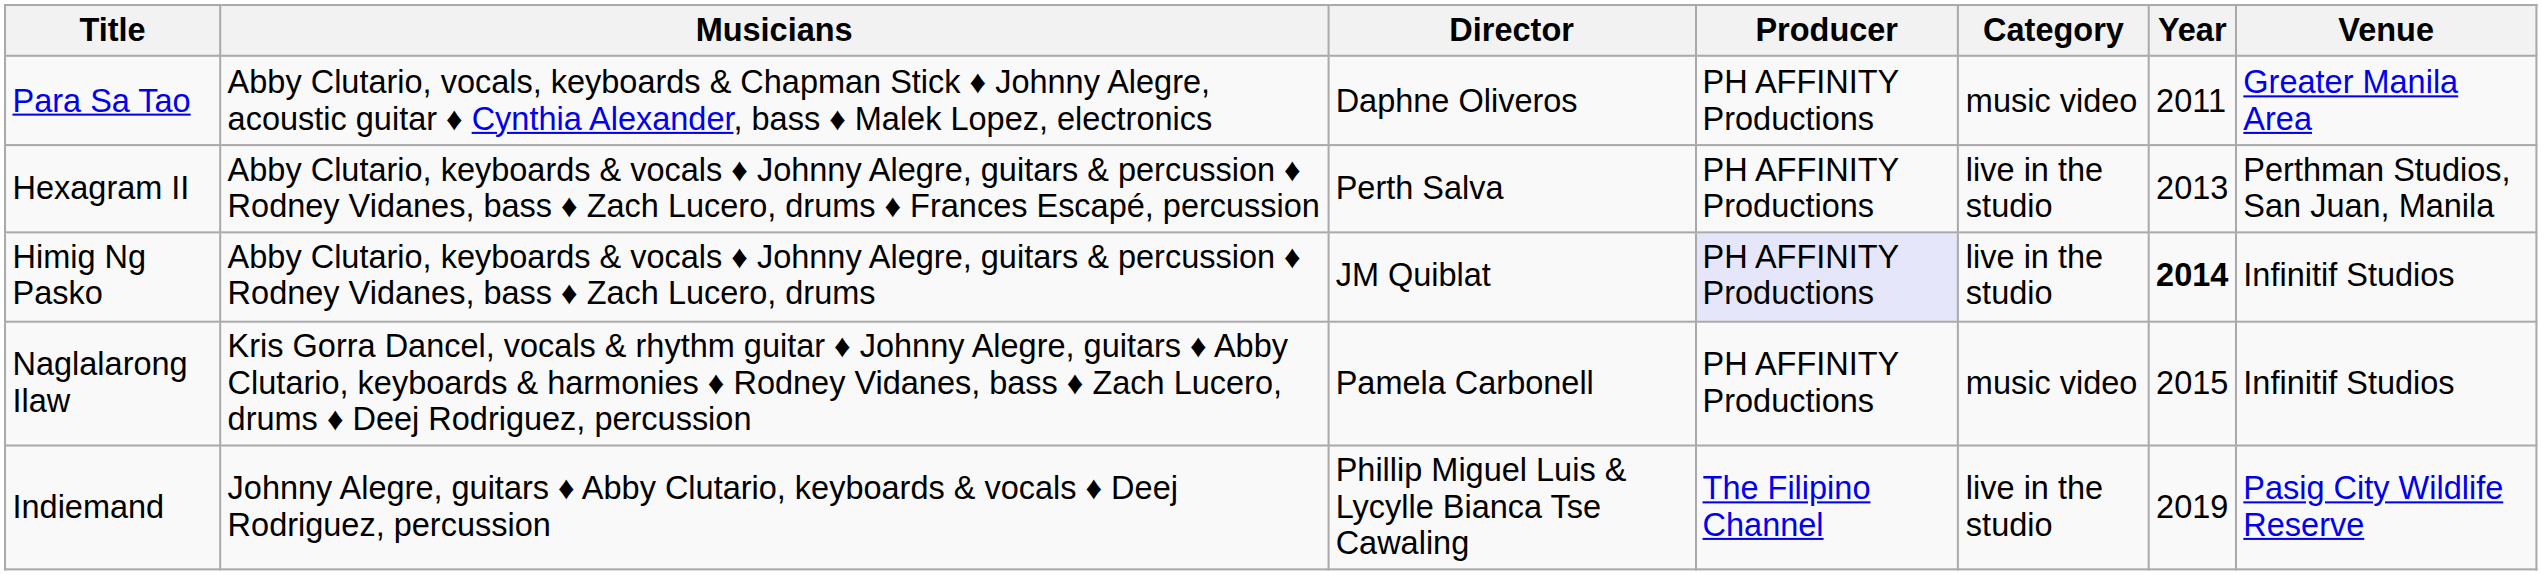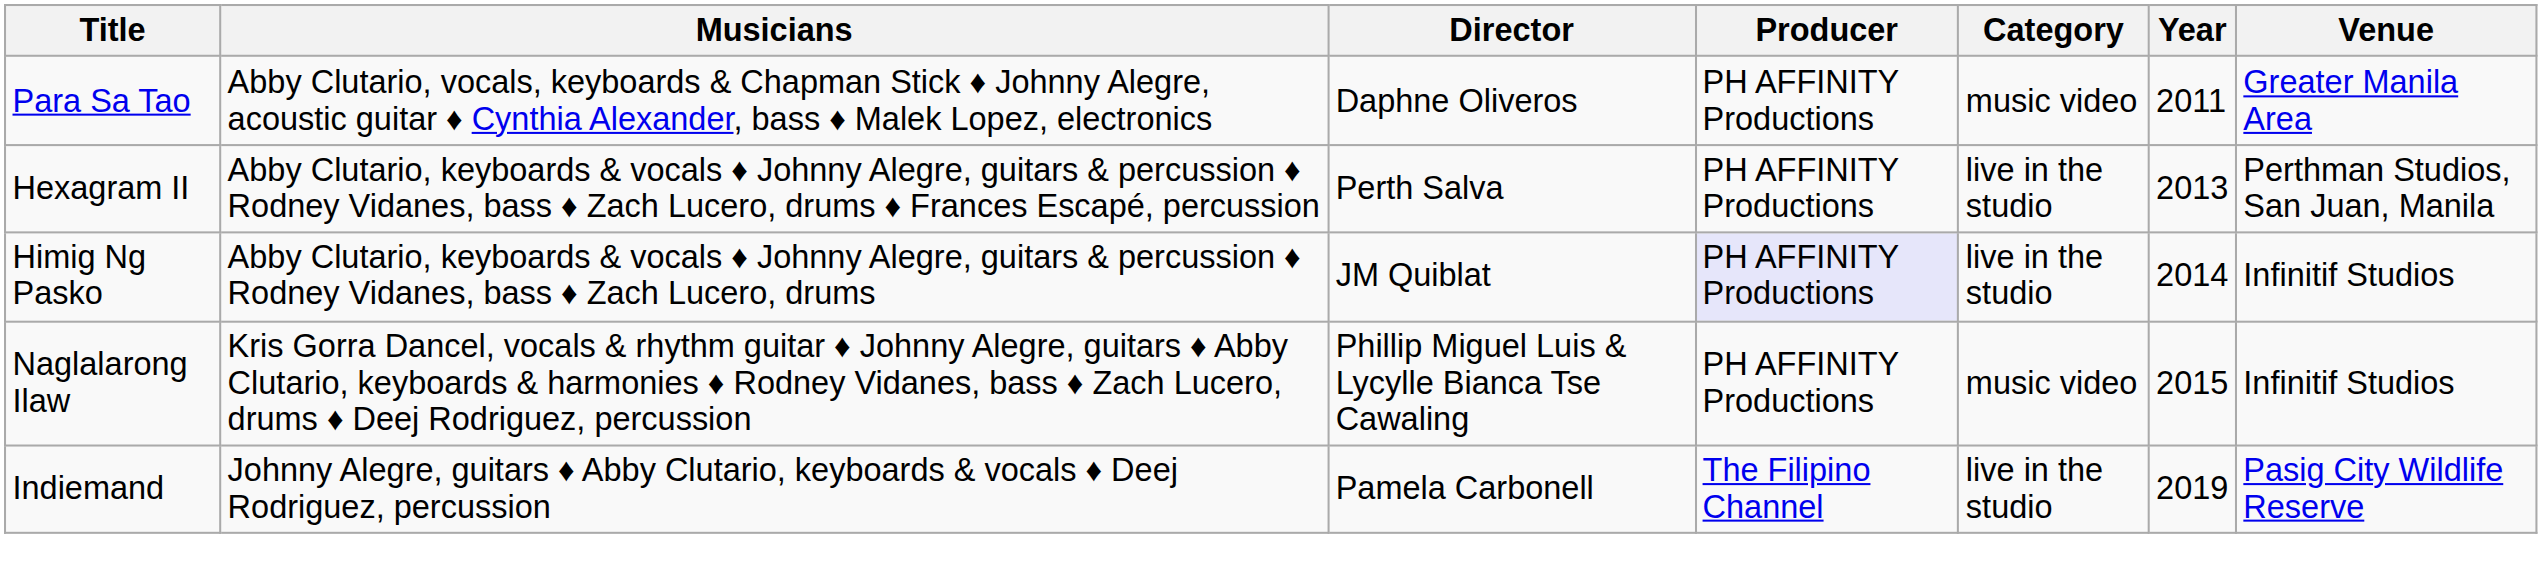 <table class="wikitable sortable mw-collapsible">
 <tr>
 <th>Title</th>
 <th>Musicians</th>
 <th>Director</th>
 <th>Producer</th>
 <th>Category</th>
 <th>Year</th>
 <th>Venue</th>
 </tr>
 <tr>
 <td><a href='#'>Para Sa Tao</a></td>
 <td>Abby Clutario, vocals, keyboards & Chapman Stick ♦ Johnny Alegre, acoustic guitar ♦ <a href='#'>Cynthia Alexander</a>, bass ♦ Malek Lopez, electronics</td>
 <td>Daphne Oliveros</td>
 <td>PH AFFINITY Productions</td>
 <td>music video</td>
 <td>2011</td>
 <td><a href='#'>Greater Manila Area</a></td>
 </tr>
 <tr>
 <td>Hexagram II</td>
 <td>Abby Clutario, keyboards & vocals ♦ Johnny Alegre, guitars & percussion ♦ Rodney Vidanes, bass ♦ Zach Lucero, drums ♦ Frances Escapé, percussion</td>
 <td>Perth Salva</td>
 <td>PH AFFINITY Productions</td>
 <td>live in the studio</td>
 <td>2013</td>
 <td>Perthman Studios, San Juan, Manila</td>
 </tr>
 <tr>
 <td>Himig Ng Pasko</td>
 <td>Abby Clutario, keyboards & vocals ♦ Johnny Alegre, guitars & percussion ♦ Rodney Vidanes, bass ♦ Zach Lucero, drums</td>
 <td>JM Quiblat</td>
 <td style="background: lavender;">PH AFFINITY Productions</td>
 <td>live in the studio</td>
-<td><strong>2014</strong></td>
+<td>2014</td>
 <td>Infinitif Studios</td>
 </tr>
 <tr>
 <td>Naglalarong Ilaw</td>
 <td>Kris Gorra Dancel, vocals & rhythm guitar ♦ Johnny Alegre, guitars ♦ Abby Clutario, keyboards & harmonies ♦ Rodney Vidanes, bass ♦ Zach Lucero, drums ♦ Deej Rodriguez, percussion</td>
-<td>Pamela Carbonell</td>
+<td>Phillip Miguel Luis & Lycylle Bianca Tse Cawaling</td>
 <td>PH AFFINITY Productions</td>
 <td>music video</td>
 <td>2015</td>
 <td>Infinitif Studios</td>
 </tr>
 <tr>
 <td>Indiemand</td>
 <td>Johnny Alegre, guitars ♦ Abby Clutario, keyboards & vocals ♦ Deej Rodriguez, percussion</td>
-<td>Phillip Miguel Luis & Lycylle Bianca Tse Cawaling</td>
+<td>Pamela Carbonell</td>
 <td><a href='#'>The Filipino Channel</a></td>
 <td>live in the studio</td>
 <td>2019</td>
 <td><a href='#'>Pasig City Wildlife Reserve</a></td>
 </tr>
 </table>
